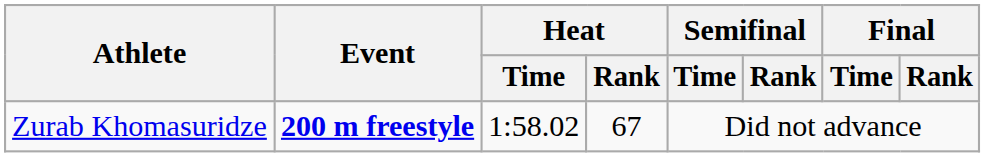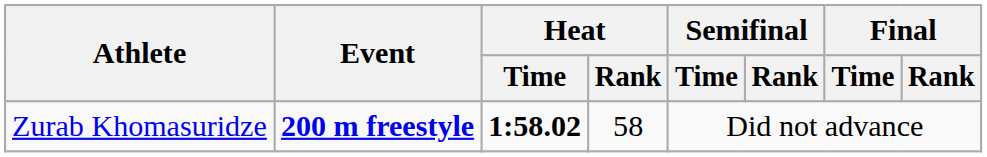 <table class=wikitable style="font-size:90%">
 <tr>
 <th rowspan="2">Athlete</th>
 <th rowspan="2">Event</th>
 <th colspan="2">Heat</th>
 <th colspan="2">Semifinal</th>
 <th colspan="2">Final</th>
 </tr>
 <tr style="font-size:95%">
 <th>Time</th>
 <th>Rank</th>
 <th>Time</th>
 <th>Rank</th>
 <th>Time</th>
 <th>Rank</th>
 </tr>
 <tr align=center>
 <td align=left><a href='#'>Zurab Khomasuridze</a></td>
 <td align=left><strong><a href='#'>200 m freestyle</a></strong></td>
-<td>1:58.02</td>
-<td>67</td>
+<td><strong>1:58.02</strong></td>
+<td>58</td>
 <td colspan=4>Did not advance</td>
 </tr>
 </table>
